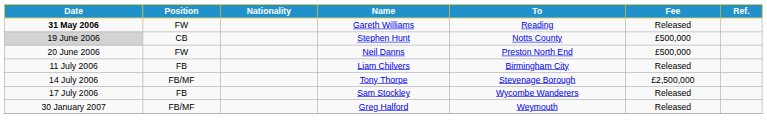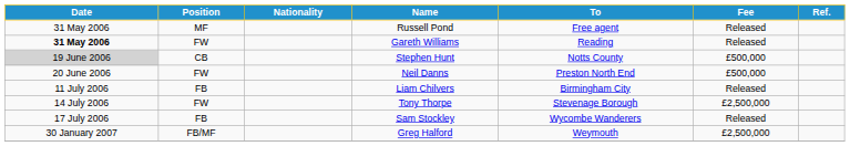 <table class="wikitable" style="text-align:center; font-size:90%; width:100%;">
 <tr>
 <th style="background:#2191CC; color:white; border:1px solid #F7C408; text-align:center;">Date</th>
 <th style="background:#2191CC; color:white; border:1px solid #F7C408; text-align:center;">Position</th>
 <th style="background:#2191CC; color:white; border:1px solid #F7C408; text-align:center;">Nationality</th>
 <th style="background:#2191CC; color:white; border:1px solid #F7C408; text-align:center;">Name</th>
 <th style="background:#2191CC; color:white; border:1px solid #F7C408; text-align:center;">To</th>
 <th style="background:#2191CC; color:white; border:1px solid #F7C408; text-align:center;">Fee</th>
 <th style="background:#2191CC; color:white; border:1px solid #F7C408; text-align:center;">Ref.</th>
+</tr>
+<tr>
+<td>31 May 2006</td>
+<td>MF</td>
+<td></td>
+<td>Russell Pond</td>
+<td><a href='#'>Free agent</a></td>
+<td>Released</td>
+<td></td>
 </tr>
 <tr>
 <td><strong>31 May 2006</strong></td>
 <td>FW</td>
 <td></td>
 <td><a href='#'>Gareth Williams</a></td>
 <td> <a href='#'>Reading</a></td>
 <td>Released</td>
 <td></td>
 </tr>
 <tr>
 <td style="background: lightgrey;">19 June 2006</td>
 <td>CB</td>
 <td></td>
 <td><a href='#'>Stephen Hunt</a></td>
 <td> <a href='#'>Notts County</a></td>
 <td>£500,000</td>
 <td></td>
 </tr>
 <tr>
 <td>20 June 2006</td>
 <td>FW</td>
 <td></td>
 <td><a href='#'>Neil Danns</a></td>
 <td> <a href='#'>Preston North End</a></td>
 <td>£500,000</td>
 <td></td>
 </tr>
 <tr>
 <td>11 July 2006</td>
 <td>FB</td>
 <td></td>
 <td><a href='#'>Liam Chilvers</a></td>
 <td> <a href='#'>Birmingham City</a></td>
 <td>Released</td>
 <td></td>
 </tr>
 <tr>
 <td>14 July 2006</td>
-<td>FB/MF</td>
+<td>FW</td>
 <td></td>
 <td><a href='#'>Tony Thorpe</a></td>
 <td> <a href='#'>Stevenage Borough</a></td>
 <td>£2,500,000</td>
 <td></td>
 </tr>
 <tr>
 <td>17 July 2006</td>
 <td>FB</td>
 <td></td>
 <td><a href='#'>Sam Stockley</a></td>
 <td> <a href='#'>Wycombe Wanderers</a></td>
 <td>Released</td>
 <td></td>
 </tr>
 <tr>
 <td>30 January 2007</td>
 <td>FB/MF</td>
 <td></td>
 <td><a href='#'>Greg Halford</a></td>
 <td> <a href='#'>Weymouth</a></td>
-<td>Released</td>
+<td>£2,500,000</td>
 <td></td>
 </tr>
 <tr>
 </tr>
 </table>
